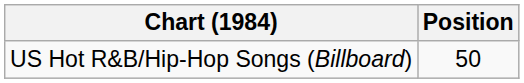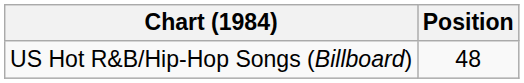 <table class="wikitable">
 <tr>
 <th>Chart (1984)</th>
 <th>Position</th>
 </tr>
 <tr>
 <td>US Hot R&B/Hip-Hop Songs (<em>Billboard</em>)</td>
-<td align="center">50</td>
+<td align="center">48</td>
 </tr>
 </table>
